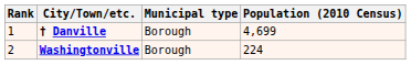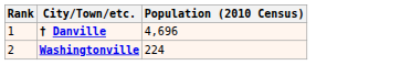 <table class="wikitable sortable">
 <tr>
 <th>Rank</th>
 <th>City/Town/etc.</th>
-<th>Municipal type</th>
 <th>Population (2010 Census)</th>
 </tr>
 <tr style="background-color:#FFF5EE;">
 <td>1</td>
 <td><strong>†</strong> <strong><a href='#'>Danville</a></strong></td>
-<td>Borough</td>
-<td>4,699</td>
+<td>4,696</td>
 </tr>
 <tr style="background-color:#FFF5EE;">
 <td>2</td>
 <td><strong><a href='#'>Washingtonville</a></strong></td>
-<td>Borough</td>
 <td>224</td>
 </tr>
 </table>
